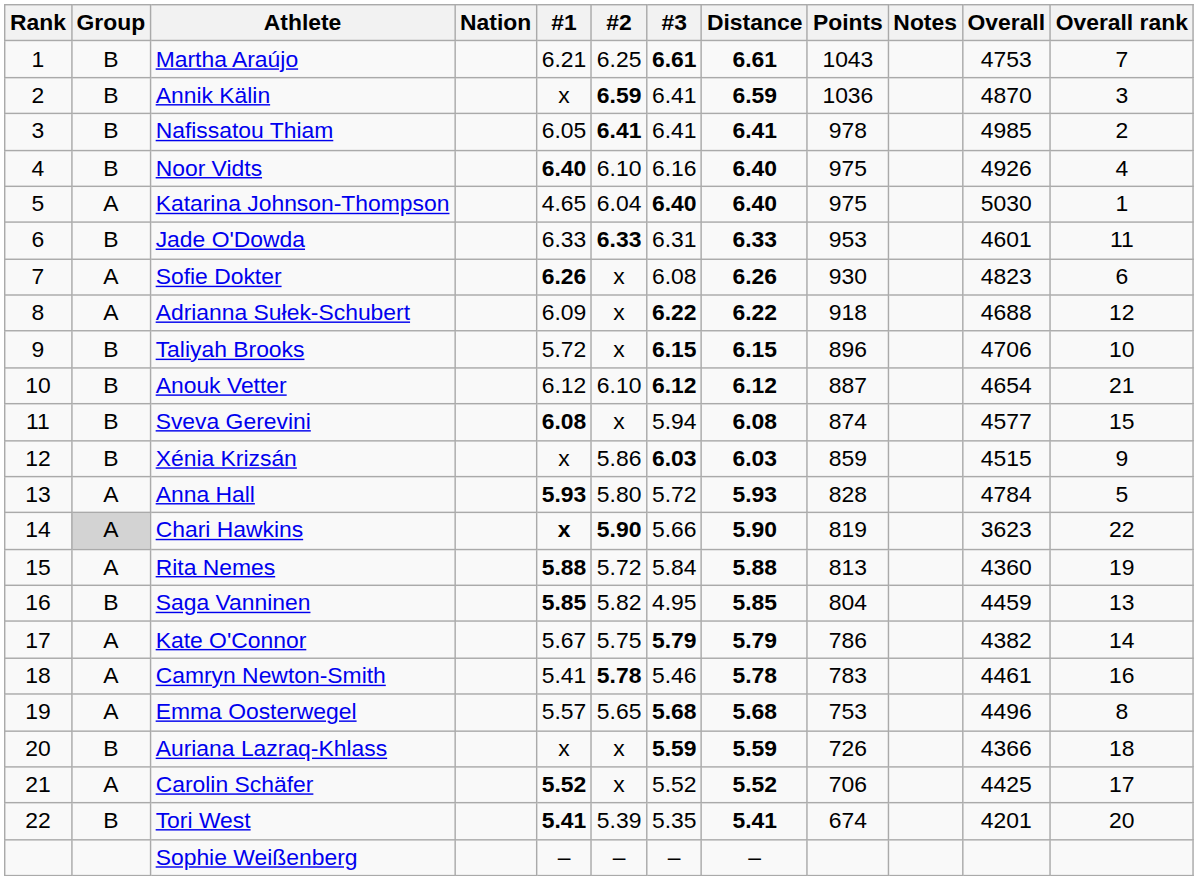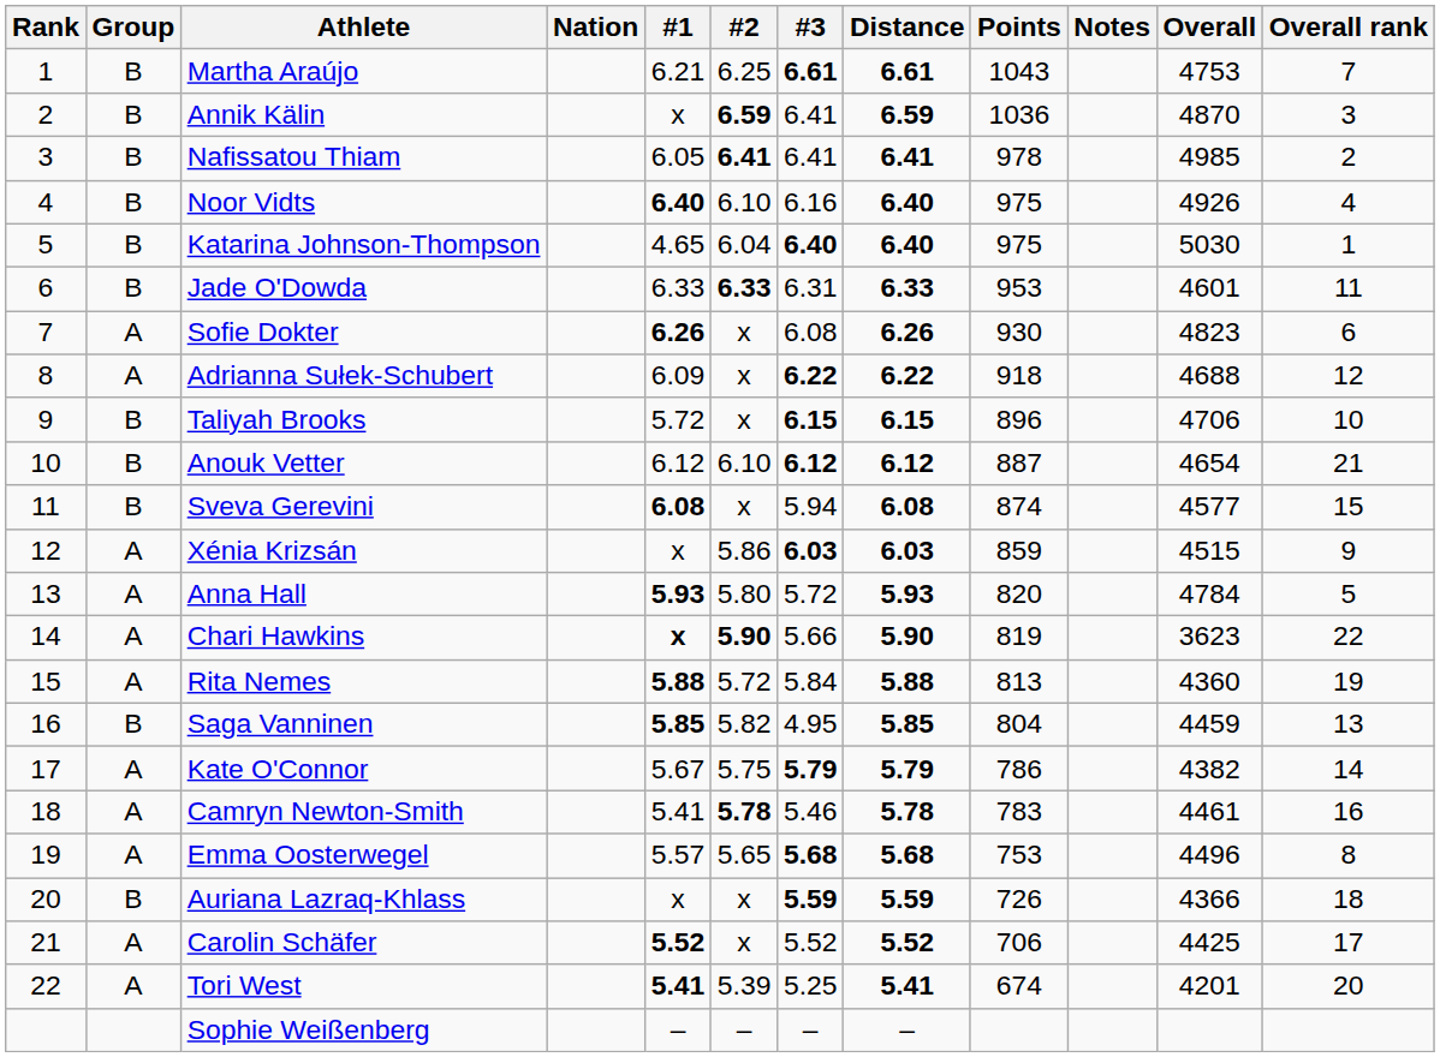 <table class="wikitable sortable" style="text-align:center">
 <tr>
 <th>Rank</th>
 <th>Group</th>
 <th>Athlete</th>
 <th>Nation</th>
 <th>#1</th>
 <th>#2</th>
 <th>#3</th>
 <th>Distance</th>
 <th>Points</th>
 <th>Notes</th>
 <th>Overall</th>
 <th>Overall rank</th>
 </tr>
 <tr>
 <td>1</td>
 <td>B</td>
 <td align="left"><a href='#'>Martha Araújo</a></td>
 <td align="left"></td>
 <td>6.21</td>
 <td>6.25</td>
 <td><strong>6.61</strong></td>
 <td><strong>6.61</strong></td>
 <td>1043</td>
 <td></td>
 <td>4753</td>
 <td>7</td>
 </tr>
 <tr>
 <td>2</td>
 <td>B</td>
 <td align="left"><a href='#'>Annik Kälin</a></td>
 <td align="left"></td>
 <td>x</td>
 <td><strong>6.59</strong></td>
 <td>6.41</td>
 <td><strong>6.59</strong></td>
 <td>1036</td>
 <td></td>
 <td>4870</td>
 <td>3</td>
 </tr>
 <tr>
 <td>3</td>
 <td>B</td>
 <td align="left"><a href='#'>Nafissatou Thiam</a></td>
 <td align="left"></td>
 <td>6.05</td>
 <td><strong>6.41</strong></td>
 <td>6.41</td>
 <td><strong>6.41</strong></td>
 <td>978</td>
 <td></td>
 <td>4985</td>
 <td>2</td>
 </tr>
 <tr>
 <td>4</td>
 <td>B</td>
 <td align="left"><a href='#'>Noor Vidts</a></td>
 <td align="left"></td>
 <td><strong>6.40</strong></td>
 <td>6.10</td>
 <td>6.16</td>
 <td><strong>6.40</strong></td>
 <td>975</td>
 <td></td>
 <td>4926</td>
 <td>4</td>
 </tr>
 <tr>
 <td>5</td>
-<td>A</td>
+<td>B</td>
 <td align="left"><a href='#'>Katarina Johnson-Thompson</a></td>
 <td align="left"></td>
 <td>4.65</td>
 <td>6.04</td>
 <td><strong>6.40</strong></td>
 <td><strong>6.40</strong></td>
 <td>975</td>
 <td></td>
 <td>5030</td>
 <td>1</td>
 </tr>
 <tr>
 <td>6</td>
 <td>B</td>
 <td align="left"><a href='#'>Jade O'Dowda</a></td>
 <td align="left"></td>
 <td>6.33</td>
 <td><strong>6.33</strong></td>
 <td>6.31</td>
 <td><strong>6.33</strong></td>
 <td>953</td>
 <td></td>
 <td>4601</td>
 <td>11</td>
 </tr>
 <tr>
 <td>7</td>
 <td>A</td>
 <td align="left"><a href='#'>Sofie Dokter</a></td>
 <td align="left"></td>
 <td><strong>6.26</strong></td>
 <td>x</td>
 <td>6.08</td>
 <td><strong>6.26</strong></td>
 <td>930</td>
 <td></td>
 <td>4823</td>
 <td>6</td>
 </tr>
 <tr>
 <td>8</td>
 <td>A</td>
 <td align="left"><a href='#'>Adrianna Sułek-Schubert</a></td>
 <td align="left"></td>
 <td>6.09</td>
 <td>x</td>
 <td><strong>6.22</strong></td>
 <td><strong>6.22</strong></td>
 <td>918</td>
 <td></td>
 <td>4688</td>
 <td>12</td>
 </tr>
 <tr>
 <td>9</td>
 <td>B</td>
 <td align="left"><a href='#'>Taliyah Brooks</a></td>
 <td align="left"></td>
 <td>5.72</td>
 <td>x</td>
 <td><strong>6.15</strong></td>
 <td><strong>6.15</strong></td>
 <td>896</td>
 <td></td>
 <td>4706</td>
 <td>10</td>
 </tr>
 <tr>
 <td>10</td>
 <td>B</td>
 <td align="left"><a href='#'>Anouk Vetter</a></td>
 <td align="left"></td>
 <td>6.12</td>
 <td>6.10</td>
 <td><strong>6.12</strong></td>
 <td><strong>6.12</strong></td>
 <td>887</td>
 <td></td>
 <td>4654</td>
 <td>21</td>
 </tr>
 <tr>
 <td>11</td>
 <td>B</td>
 <td align="left"><a href='#'>Sveva Gerevini</a></td>
 <td align="left"></td>
 <td><strong>6.08</strong></td>
 <td>x</td>
 <td>5.94</td>
 <td><strong>6.08</strong></td>
 <td>874</td>
 <td></td>
 <td>4577</td>
 <td>15</td>
 </tr>
 <tr>
 <td>12</td>
-<td>B</td>
+<td>A</td>
 <td align="left"><a href='#'>Xénia Krizsán</a></td>
 <td align="left"></td>
 <td>x</td>
 <td>5.86</td>
 <td><strong>6.03</strong></td>
 <td><strong>6.03</strong></td>
 <td>859</td>
 <td></td>
 <td>4515</td>
 <td>9</td>
 </tr>
 <tr>
 <td>13</td>
 <td>A</td>
 <td align="left"><a href='#'>Anna Hall</a></td>
 <td align="left"></td>
 <td><strong>5.93</strong></td>
 <td>5.80</td>
 <td>5.72</td>
 <td><strong>5.93</strong></td>
-<td>828</td>
+<td>820</td>
 <td></td>
 <td>4784</td>
 <td>5</td>
 </tr>
 <tr>
 <td>14</td>
-<td style="background: lightgrey;">A</td>
+<td>A</td>
 <td align="left"><a href='#'>Chari Hawkins</a></td>
 <td align="left"></td>
 <td><strong>x</strong></td>
 <td><strong>5.90</strong></td>
 <td>5.66</td>
 <td><strong>5.90</strong></td>
 <td>819</td>
 <td></td>
 <td>3623</td>
 <td>22</td>
 </tr>
 <tr>
 <td>15</td>
 <td>A</td>
 <td align="left"><a href='#'>Rita Nemes</a></td>
 <td align="left"></td>
 <td><strong>5.88</strong></td>
 <td>5.72</td>
 <td>5.84</td>
 <td><strong>5.88</strong></td>
 <td>813</td>
 <td></td>
 <td>4360</td>
 <td>19</td>
 </tr>
 <tr>
 <td>16</td>
 <td>B</td>
 <td align="left"><a href='#'>Saga Vanninen</a></td>
 <td align="left"></td>
 <td><strong>5.85</strong></td>
 <td>5.82</td>
 <td>4.95</td>
 <td><strong>5.85</strong></td>
 <td>804</td>
 <td></td>
 <td>4459</td>
 <td>13</td>
 </tr>
 <tr>
 <td>17</td>
 <td>A</td>
 <td align="left"><a href='#'>Kate O'Connor</a></td>
 <td align="left"></td>
 <td>5.67</td>
 <td>5.75</td>
 <td><strong>5.79</strong></td>
 <td><strong>5.79</strong></td>
 <td>786</td>
 <td></td>
 <td>4382</td>
 <td>14</td>
 </tr>
 <tr>
 <td>18</td>
 <td>A</td>
 <td align="left"><a href='#'>Camryn Newton-Smith</a></td>
 <td align="left"></td>
 <td>5.41</td>
 <td><strong>5.78</strong></td>
 <td>5.46</td>
 <td><strong>5.78</strong></td>
 <td>783</td>
 <td></td>
 <td>4461</td>
 <td>16</td>
 </tr>
 <tr>
 <td>19</td>
 <td>A</td>
 <td align="left"><a href='#'>Emma Oosterwegel</a></td>
 <td align="left"></td>
 <td>5.57</td>
 <td>5.65</td>
 <td><strong>5.68</strong></td>
 <td><strong>5.68</strong></td>
 <td>753</td>
 <td></td>
 <td>4496</td>
 <td>8</td>
 </tr>
 <tr>
 <td>20</td>
 <td>B</td>
 <td align="left"><a href='#'>Auriana Lazraq-Khlass</a></td>
 <td align="left"></td>
 <td>x</td>
 <td>x</td>
 <td><strong>5.59</strong></td>
 <td><strong>5.59</strong></td>
 <td>726</td>
 <td></td>
 <td>4366</td>
 <td>18</td>
 </tr>
 <tr>
 <td>21</td>
 <td>A</td>
 <td align="left"><a href='#'>Carolin Schäfer</a></td>
 <td align="left"></td>
 <td><strong>5.52</strong></td>
 <td>x</td>
 <td>5.52</td>
 <td><strong>5.52</strong></td>
 <td>706</td>
 <td></td>
 <td>4425</td>
 <td>17</td>
 </tr>
 <tr>
 <td>22</td>
-<td>B</td>
+<td>A</td>
 <td align="left"><a href='#'>Tori West</a></td>
 <td align="left"></td>
 <td><strong>5.41</strong></td>
 <td>5.39</td>
-<td>5.35</td>
+<td>5.25</td>
 <td><strong>5.41</strong></td>
 <td>674</td>
 <td></td>
 <td>4201</td>
 <td>20</td>
 </tr>
 <tr>
 <td></td>
 <td></td>
 <td align="left"><a href='#'>Sophie Weißenberg</a></td>
 <td align="left"></td>
 <td>–</td>
 <td>–</td>
 <td>–</td>
 <td>–</td>
 <td></td>
 <td></td>
 <td></td>
 <td></td>
 </tr>
 </table>
